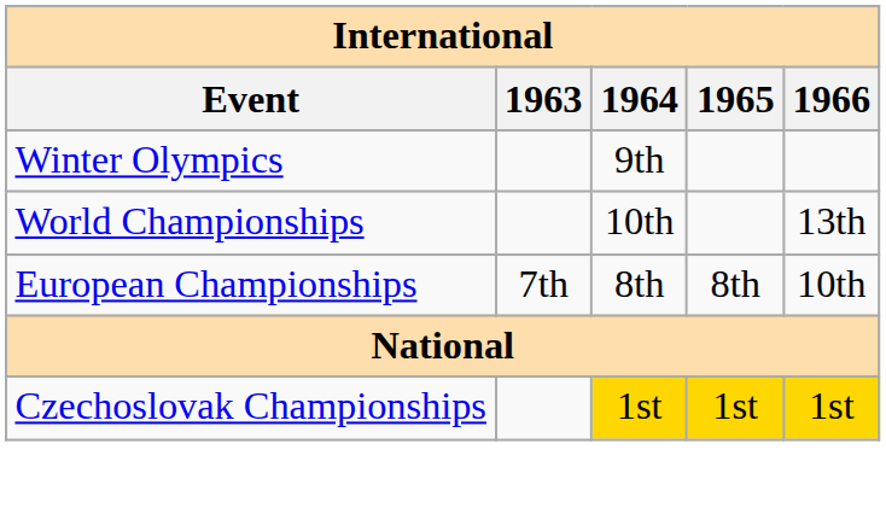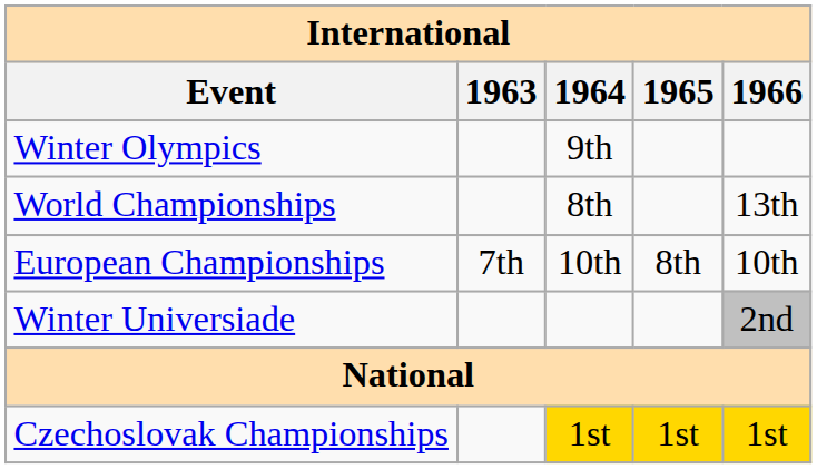 <table class="wikitable" style="text-align:center">
 <tr>
 <th style="background-color: #ffdead; " colspan=5 align=center><strong>International</strong></th>
 </tr>
 <tr>
 <th>Event</th>
 <th>1963</th>
 <th>1964</th>
 <th>1965</th>
 <th>1966</th>
 </tr>
 <tr>
 <td align=left><a href='#'>Winter Olympics</a></td>
 <td></td>
 <td>9th</td>
 <td></td>
 <td></td>
 </tr>
 <tr>
 <td align=left><a href='#'>World Championships</a></td>
 <td></td>
-<td>10th</td>
+<td>8th</td>
 <td></td>
 <td>13th</td>
 </tr>
 <tr>
 <td align=left><a href='#'>European Championships</a></td>
 <td>7th</td>
-<td>8th</td>
+<td>10th</td>
 <td>8th</td>
 <td>10th</td>
+</tr>
+<tr>
+<td align=left><a href='#'>Winter Universiade</a></td>
+<td></td>
+<td></td>
+<td></td>
+<td bgcolor=silver>2nd</td>
 </tr>
 <tr>
 <th style="background-color: #ffdead; " colspan=5 align=center><strong>National</strong></th>
 </tr>
 <tr>
 <td align=left><a href='#'>Czechoslovak Championships</a></td>
 <td></td>
 <td bgcolor=gold>1st</td>
 <td bgcolor=gold>1st</td>
 <td bgcolor=gold>1st</td>
 </tr>
 </table>
